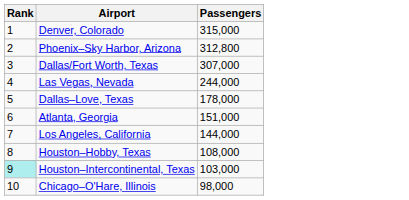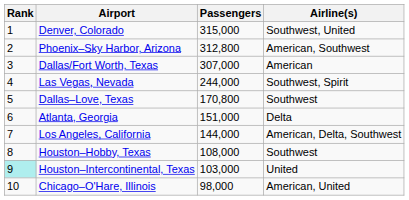 <table class="wikitable sortable" style="font-size: 95%">
 <tr>
 <th>Rank</th>
 <th>Airport</th>
 <th>Passengers</th>
+<th>Airline(s)</th>
 </tr>
 <tr>
 <td>1</td>
 <td> <a href='#'>Denver, Colorado</a></td>
 <td>315,000</td>
+<td>Southwest, United</td>
 </tr>
 <tr>
 <td>2</td>
 <td> <a href='#'>Phoenix–Sky Harbor, Arizona</a></td>
 <td>312,800</td>
+<td>American, Southwest</td>
 </tr>
 <tr>
 <td>3</td>
 <td> <a href='#'>Dallas/Fort Worth, Texas</a></td>
 <td>307,000</td>
+<td>American</td>
 </tr>
 <tr>
 <td>4</td>
 <td> <a href='#'>Las Vegas, Nevada</a></td>
 <td>244,000</td>
+<td>Southwest, Spirit</td>
 </tr>
 <tr>
 <td>5</td>
 <td> <a href='#'>Dallas–Love, Texas</a></td>
-<td>178,000</td>
+<td>170,800</td>
+<td>Southwest</td>
 </tr>
 <tr>
 <td>6</td>
 <td> <a href='#'>Atlanta, Georgia</a></td>
 <td>151,000</td>
+<td>Delta</td>
 </tr>
 <tr>
 <td>7</td>
 <td> <a href='#'>Los Angeles, California</a></td>
 <td>144,000</td>
+<td>American, Delta, Southwest</td>
 </tr>
 <tr>
 <td>8</td>
 <td>  <a href='#'>Houston–Hobby, Texas</a></td>
 <td>108,000</td>
+<td>Southwest</td>
 </tr>
 <tr>
 <td style="background: paleturquoise;">9</td>
 <td> <a href='#'>Houston–Intercontinental, Texas</a></td>
 <td>103,000</td>
+<td>United</td>
 </tr>
 <tr>
 <td>10</td>
 <td>  <a href='#'>Chicago–O'Hare, Illinois</a></td>
 <td>98,000</td>
+<td>American, United</td>
 </tr>
 </table>
